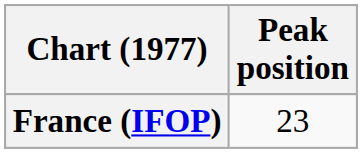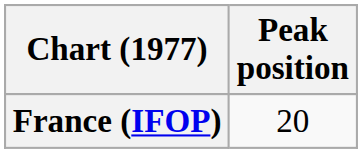 <table class="wikitable sortable plainrowheaders" style="text-align:center">
 <tr>
 <th scope="col">Chart (1977)</th>
 <th scope="col">Peak<br>position</th>
 </tr>
 <tr>
 </tr>
 <tr>
 <th scope="row">France (<a href='#'>IFOP</a>)</th>
-<td>23</td>
+<td>20</td>
 </tr>
 </table>
